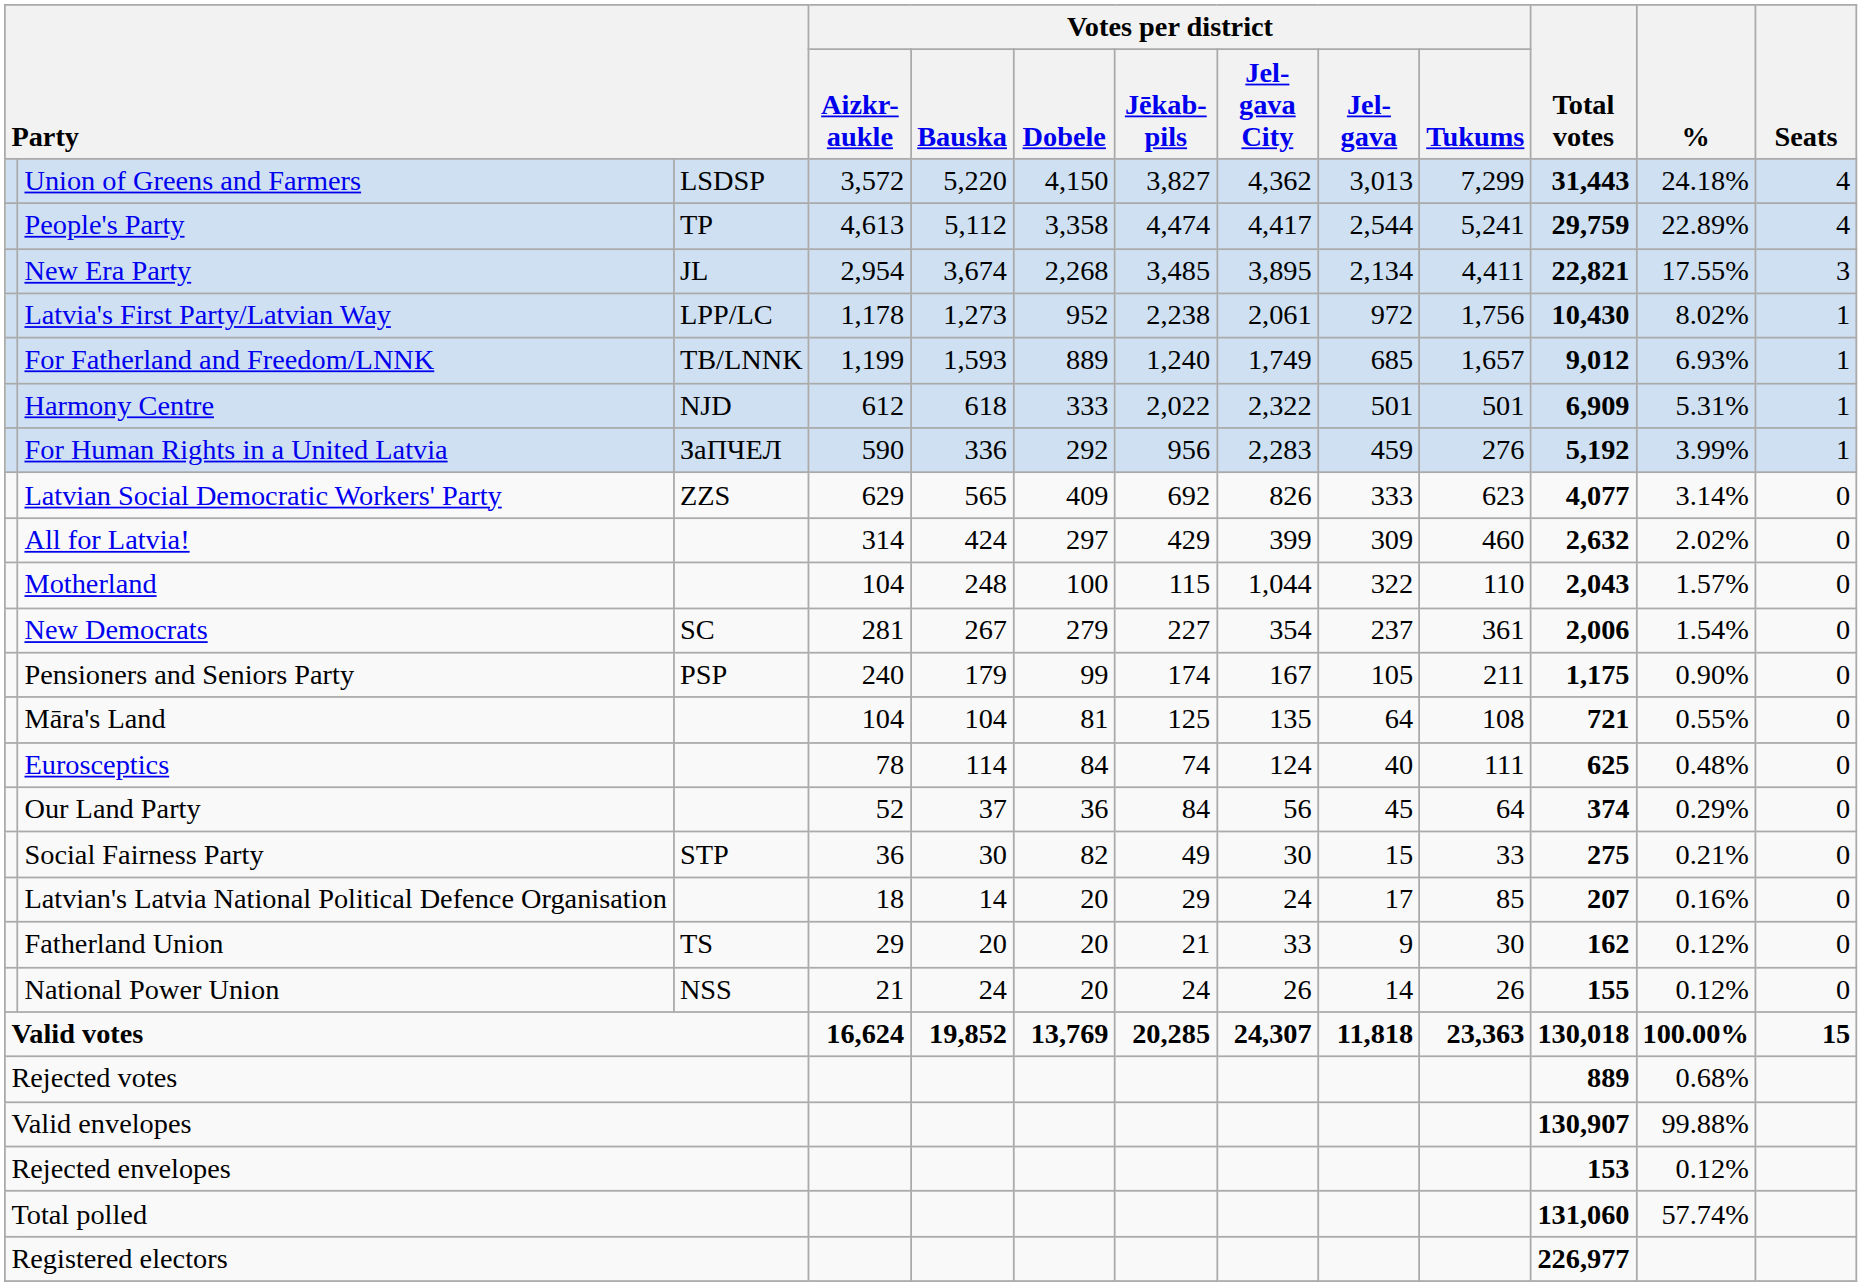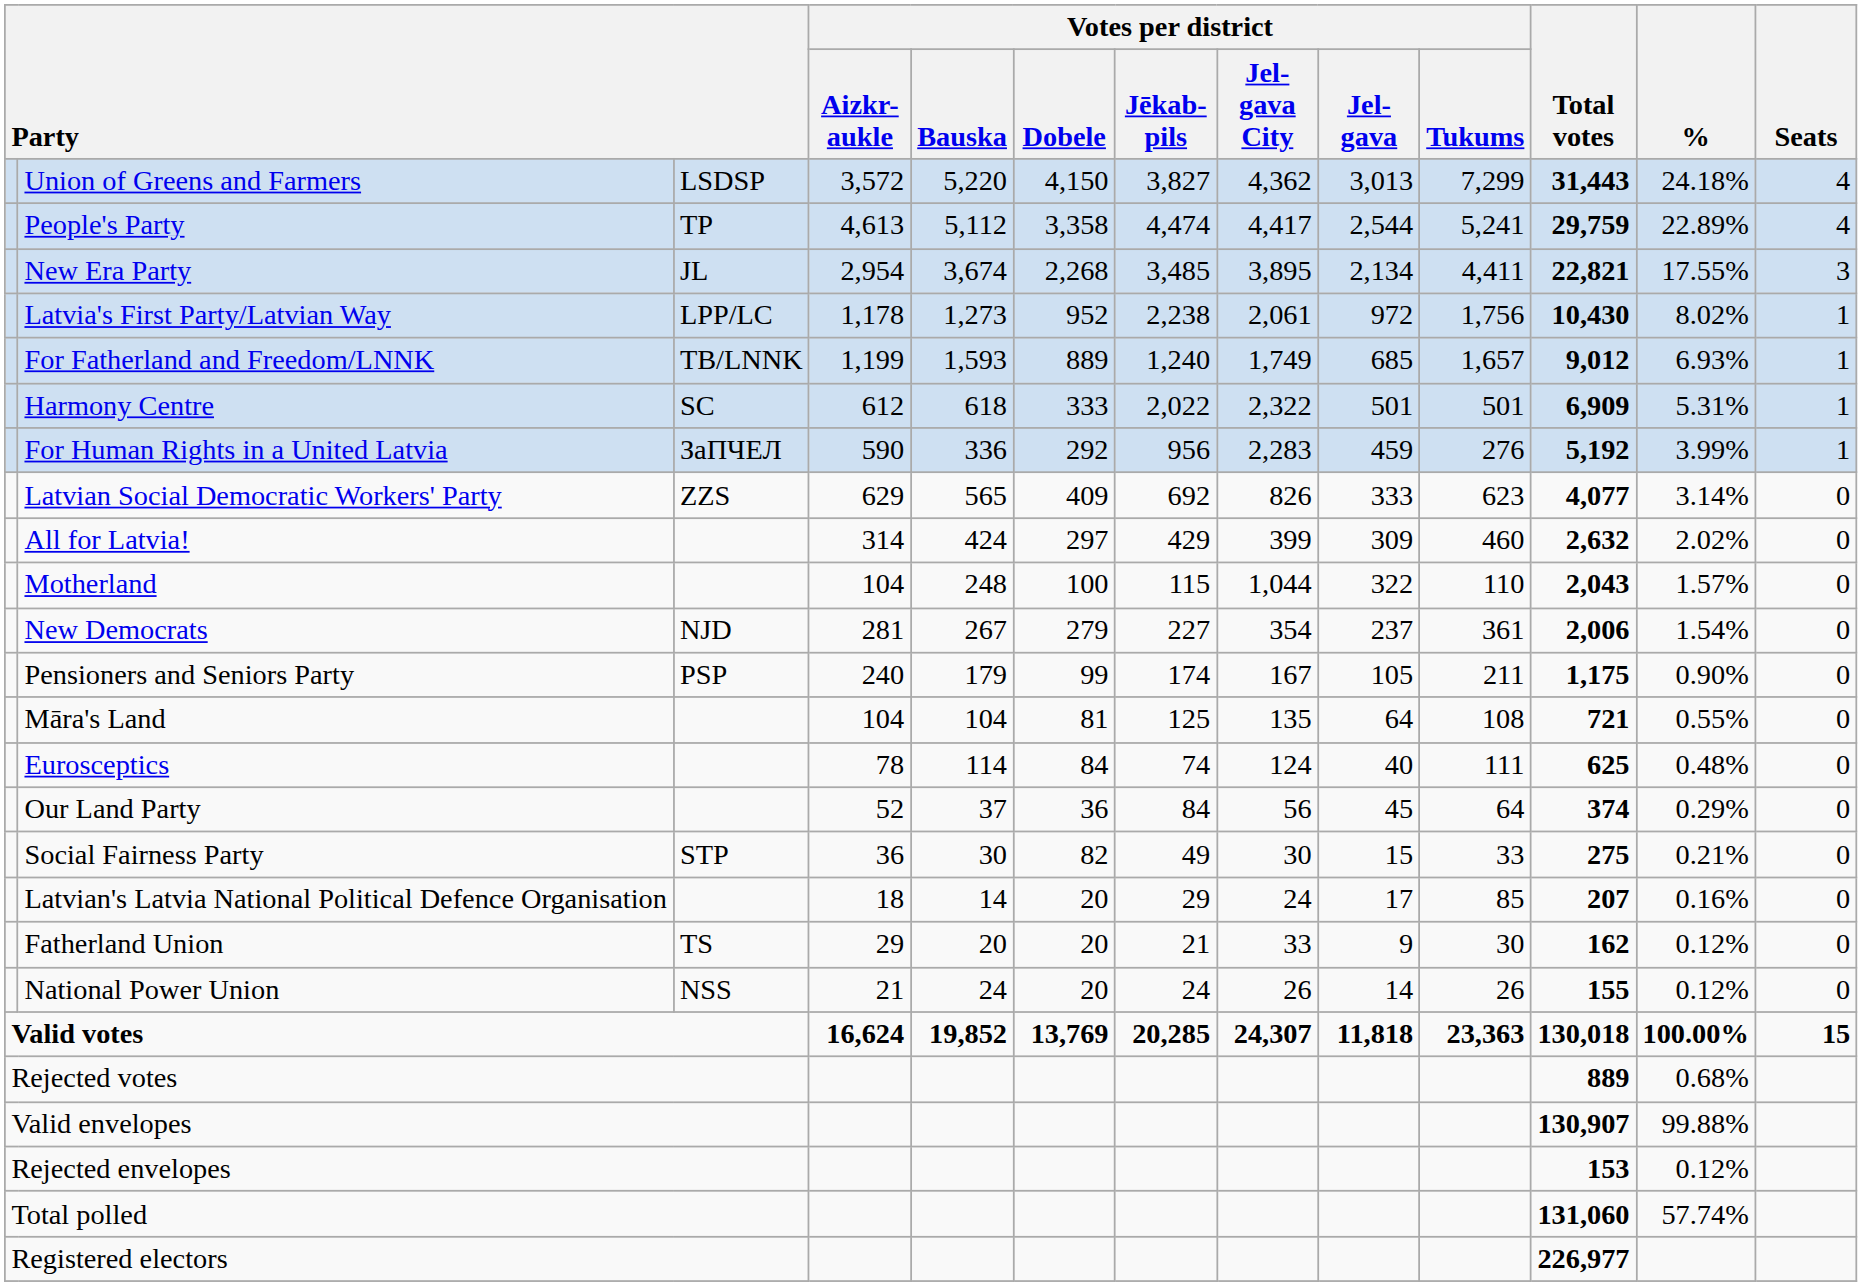 <table class="wikitable" border="1" style="text-align:right;">
 <tr>
 <th style="text-align:left;" valign=bottom rowspan=2 colspan=3>Party</th>
 <th colspan=7>Votes per district</th>
 <th align=center valign=bottom rowspan=2 width="50">Total votes</th>
 <th align=center valign=bottom rowspan=2 width="50">%</th>
 <th align=center valign=bottom rowspan=2 width="50">Seats</th>
 </tr>
 <tr>
 <th align=center valign=bottom width="50"><a href='#'>Aizkr- aukle</a></th>
 <th align=center valign=bottom width="50"><a href='#'>Bauska</a></th>
 <th align=center valign=bottom width="50"><a href='#'>Dobele</a></th>
 <th align=center valign=bottom width="50"><a href='#'>Jēkab- pils</a></th>
 <th align=center valign=bottom width="50"><a href='#'>Jel- gava City</a></th>
 <th align=center valign=bottom width="50"><a href='#'>Jel- gava</a></th>
 <th align=center valign=bottom width="50"><a href='#'>Tukums</a></th>
 </tr>
 <tr style="background:#CEE0F2;">
 <td></td>
 <td align=left><a href='#'>Union of Greens and Farmers</a></td>
 <td align=left>LSDSP</td>
 <td>3,572</td>
 <td>5,220</td>
 <td>4,150</td>
 <td>3,827</td>
 <td>4,362</td>
 <td>3,013</td>
 <td>7,299</td>
 <td><strong>31,443</strong></td>
 <td>24.18%</td>
 <td>4</td>
 </tr>
 <tr style="background:#CEE0F2;">
 <td></td>
 <td align=left><a href='#'>People's Party</a></td>
 <td align=left>TP</td>
 <td>4,613</td>
 <td>5,112</td>
 <td>3,358</td>
 <td>4,474</td>
 <td>4,417</td>
 <td>2,544</td>
 <td>5,241</td>
 <td><strong>29,759</strong></td>
 <td>22.89%</td>
 <td>4</td>
 </tr>
 <tr style="background:#CEE0F2;">
 <td></td>
 <td align=left><a href='#'>New Era Party</a></td>
 <td align=left>JL</td>
 <td>2,954</td>
 <td>3,674</td>
 <td>2,268</td>
 <td>3,485</td>
 <td>3,895</td>
 <td>2,134</td>
 <td>4,411</td>
 <td><strong>22,821</strong></td>
 <td>17.55%</td>
 <td>3</td>
 </tr>
 <tr style="background:#CEE0F2;">
 <td></td>
 <td align=left><a href='#'>Latvia's First Party/Latvian Way</a></td>
 <td align=left>LPP/LC</td>
 <td>1,178</td>
 <td>1,273</td>
 <td>952</td>
 <td>2,238</td>
 <td>2,061</td>
 <td>972</td>
 <td>1,756</td>
 <td><strong>10,430</strong></td>
 <td>8.02%</td>
 <td>1</td>
 </tr>
 <tr style="background:#CEE0F2;">
 <td></td>
 <td align=left><a href='#'>For Fatherland and Freedom/LNNK</a></td>
 <td align=left>TB/LNNK</td>
 <td>1,199</td>
 <td>1,593</td>
 <td>889</td>
 <td>1,240</td>
 <td>1,749</td>
 <td>685</td>
 <td>1,657</td>
 <td><strong>9,012</strong></td>
 <td>6.93%</td>
 <td>1</td>
 </tr>
 <tr style="background:#CEE0F2;">
 <td></td>
 <td align=left><a href='#'>Harmony Centre</a></td>
-<td align=left>NJD</td>
+<td align=left>SC</td>
 <td>612</td>
 <td>618</td>
 <td>333</td>
 <td>2,022</td>
 <td>2,322</td>
 <td>501</td>
 <td>501</td>
 <td><strong>6,909</strong></td>
 <td>5.31%</td>
 <td>1</td>
 </tr>
 <tr style="background:#CEE0F2;">
 <td></td>
 <td align=left><a href='#'>For Human Rights in a United Latvia</a></td>
 <td align=left>ЗаПЧЕЛ</td>
 <td>590</td>
 <td>336</td>
 <td>292</td>
 <td>956</td>
 <td>2,283</td>
 <td>459</td>
 <td>276</td>
 <td><strong>5,192</strong></td>
 <td>3.99%</td>
 <td>1</td>
 </tr>
 <tr>
 <td></td>
 <td align=left style="white-space: nowrap;"><a href='#'>Latvian Social Democratic Workers' Party</a></td>
 <td align=left>ZZS</td>
 <td>629</td>
 <td>565</td>
 <td>409</td>
 <td>692</td>
 <td>826</td>
 <td>333</td>
 <td>623</td>
 <td><strong>4,077</strong></td>
 <td>3.14%</td>
 <td>0</td>
 </tr>
 <tr>
 <td></td>
 <td align=left><a href='#'>All for Latvia!</a></td>
 <td align=left></td>
 <td>314</td>
 <td>424</td>
 <td>297</td>
 <td>429</td>
 <td>399</td>
 <td>309</td>
 <td>460</td>
 <td><strong>2,632</strong></td>
 <td>2.02%</td>
 <td>0</td>
 </tr>
 <tr>
 <td></td>
 <td align=left><a href='#'>Motherland</a></td>
 <td align=left></td>
 <td>104</td>
 <td>248</td>
 <td>100</td>
 <td>115</td>
 <td>1,044</td>
 <td>322</td>
 <td>110</td>
 <td><strong>2,043</strong></td>
 <td>1.57%</td>
 <td>0</td>
 </tr>
 <tr>
 <td></td>
 <td align=left><a href='#'>New Democrats</a></td>
-<td align=left>SC</td>
+<td align=left>NJD</td>
 <td>281</td>
 <td>267</td>
 <td>279</td>
 <td>227</td>
 <td>354</td>
 <td>237</td>
 <td>361</td>
 <td><strong>2,006</strong></td>
 <td>1.54%</td>
 <td>0</td>
 </tr>
 <tr>
 <td></td>
 <td align=left>Pensioners and Seniors Party</td>
 <td align=left>PSP</td>
 <td>240</td>
 <td>179</td>
 <td>99</td>
 <td>174</td>
 <td>167</td>
 <td>105</td>
 <td>211</td>
 <td><strong>1,175</strong></td>
 <td>0.90%</td>
 <td>0</td>
 </tr>
 <tr>
 <td></td>
 <td align=left>Māra's Land</td>
 <td align=left></td>
 <td>104</td>
 <td>104</td>
 <td>81</td>
 <td>125</td>
 <td>135</td>
 <td>64</td>
 <td>108</td>
 <td><strong>721</strong></td>
 <td>0.55%</td>
 <td>0</td>
 </tr>
 <tr>
 <td></td>
 <td align=left><a href='#'>Eurosceptics</a></td>
 <td align=left></td>
 <td>78</td>
 <td>114</td>
 <td>84</td>
 <td>74</td>
 <td>124</td>
 <td>40</td>
 <td>111</td>
 <td><strong>625</strong></td>
 <td>0.48%</td>
 <td>0</td>
 </tr>
 <tr>
 <td></td>
 <td align=left>Our Land Party</td>
 <td align=left></td>
 <td>52</td>
 <td>37</td>
 <td>36</td>
 <td>84</td>
 <td>56</td>
 <td>45</td>
 <td>64</td>
 <td><strong>374</strong></td>
 <td>0.29%</td>
 <td>0</td>
 </tr>
 <tr>
 <td></td>
 <td align=left>Social Fairness Party</td>
 <td align=left>STP</td>
 <td>36</td>
 <td>30</td>
 <td>82</td>
 <td>49</td>
 <td>30</td>
 <td>15</td>
 <td>33</td>
 <td><strong>275</strong></td>
 <td>0.21%</td>
 <td>0</td>
 </tr>
 <tr>
 <td></td>
 <td align=left>Latvian's Latvia National Political Defence Organisation</td>
 <td align=left></td>
 <td>18</td>
 <td>14</td>
 <td>20</td>
 <td>29</td>
 <td>24</td>
 <td>17</td>
 <td>85</td>
 <td><strong>207</strong></td>
 <td>0.16%</td>
 <td>0</td>
 </tr>
 <tr>
 <td></td>
 <td align=left>Fatherland Union</td>
 <td align=left>TS</td>
 <td>29</td>
 <td>20</td>
 <td>20</td>
 <td>21</td>
 <td>33</td>
 <td>9</td>
 <td>30</td>
 <td><strong>162</strong></td>
 <td>0.12%</td>
 <td>0</td>
 </tr>
 <tr>
 <td></td>
 <td align=left>National Power Union</td>
 <td align=left>NSS</td>
 <td>21</td>
 <td>24</td>
 <td>20</td>
 <td>24</td>
 <td>26</td>
 <td>14</td>
 <td>26</td>
 <td><strong>155</strong></td>
 <td>0.12%</td>
 <td>0</td>
 </tr>
 <tr style="font-weight:bold">
 <td align=left colspan=3>Valid votes</td>
 <td>16,624</td>
 <td>19,852</td>
 <td>13,769</td>
 <td>20,285</td>
 <td>24,307</td>
 <td>11,818</td>
 <td>23,363</td>
 <td>130,018</td>
 <td>100.00%</td>
 <td>15</td>
 </tr>
 <tr>
 <td align=left colspan=3>Rejected votes</td>
 <td></td>
 <td></td>
 <td></td>
 <td></td>
 <td></td>
 <td></td>
 <td></td>
 <td><strong>889</strong></td>
 <td>0.68%</td>
 <td></td>
 </tr>
 <tr>
 <td align=left colspan=3>Valid envelopes</td>
 <td></td>
 <td></td>
 <td></td>
 <td></td>
 <td></td>
 <td></td>
 <td></td>
 <td><strong>130,907</strong></td>
 <td>99.88%</td>
 <td></td>
 </tr>
 <tr>
 <td align=left colspan=3>Rejected envelopes</td>
 <td></td>
 <td></td>
 <td></td>
 <td></td>
 <td></td>
 <td></td>
 <td></td>
 <td><strong>153</strong></td>
 <td>0.12%</td>
 <td></td>
 </tr>
 <tr>
 <td align=left colspan=3>Total polled</td>
 <td></td>
 <td></td>
 <td></td>
 <td></td>
 <td></td>
 <td></td>
 <td></td>
 <td><strong>131,060</strong></td>
 <td>57.74%</td>
 <td></td>
 </tr>
 <tr>
 <td align=left colspan=3>Registered electors</td>
 <td></td>
 <td></td>
 <td></td>
 <td></td>
 <td></td>
 <td></td>
 <td></td>
 <td><strong>226,977</strong></td>
 <td></td>
 <td></td>
 </tr>
 </table>
